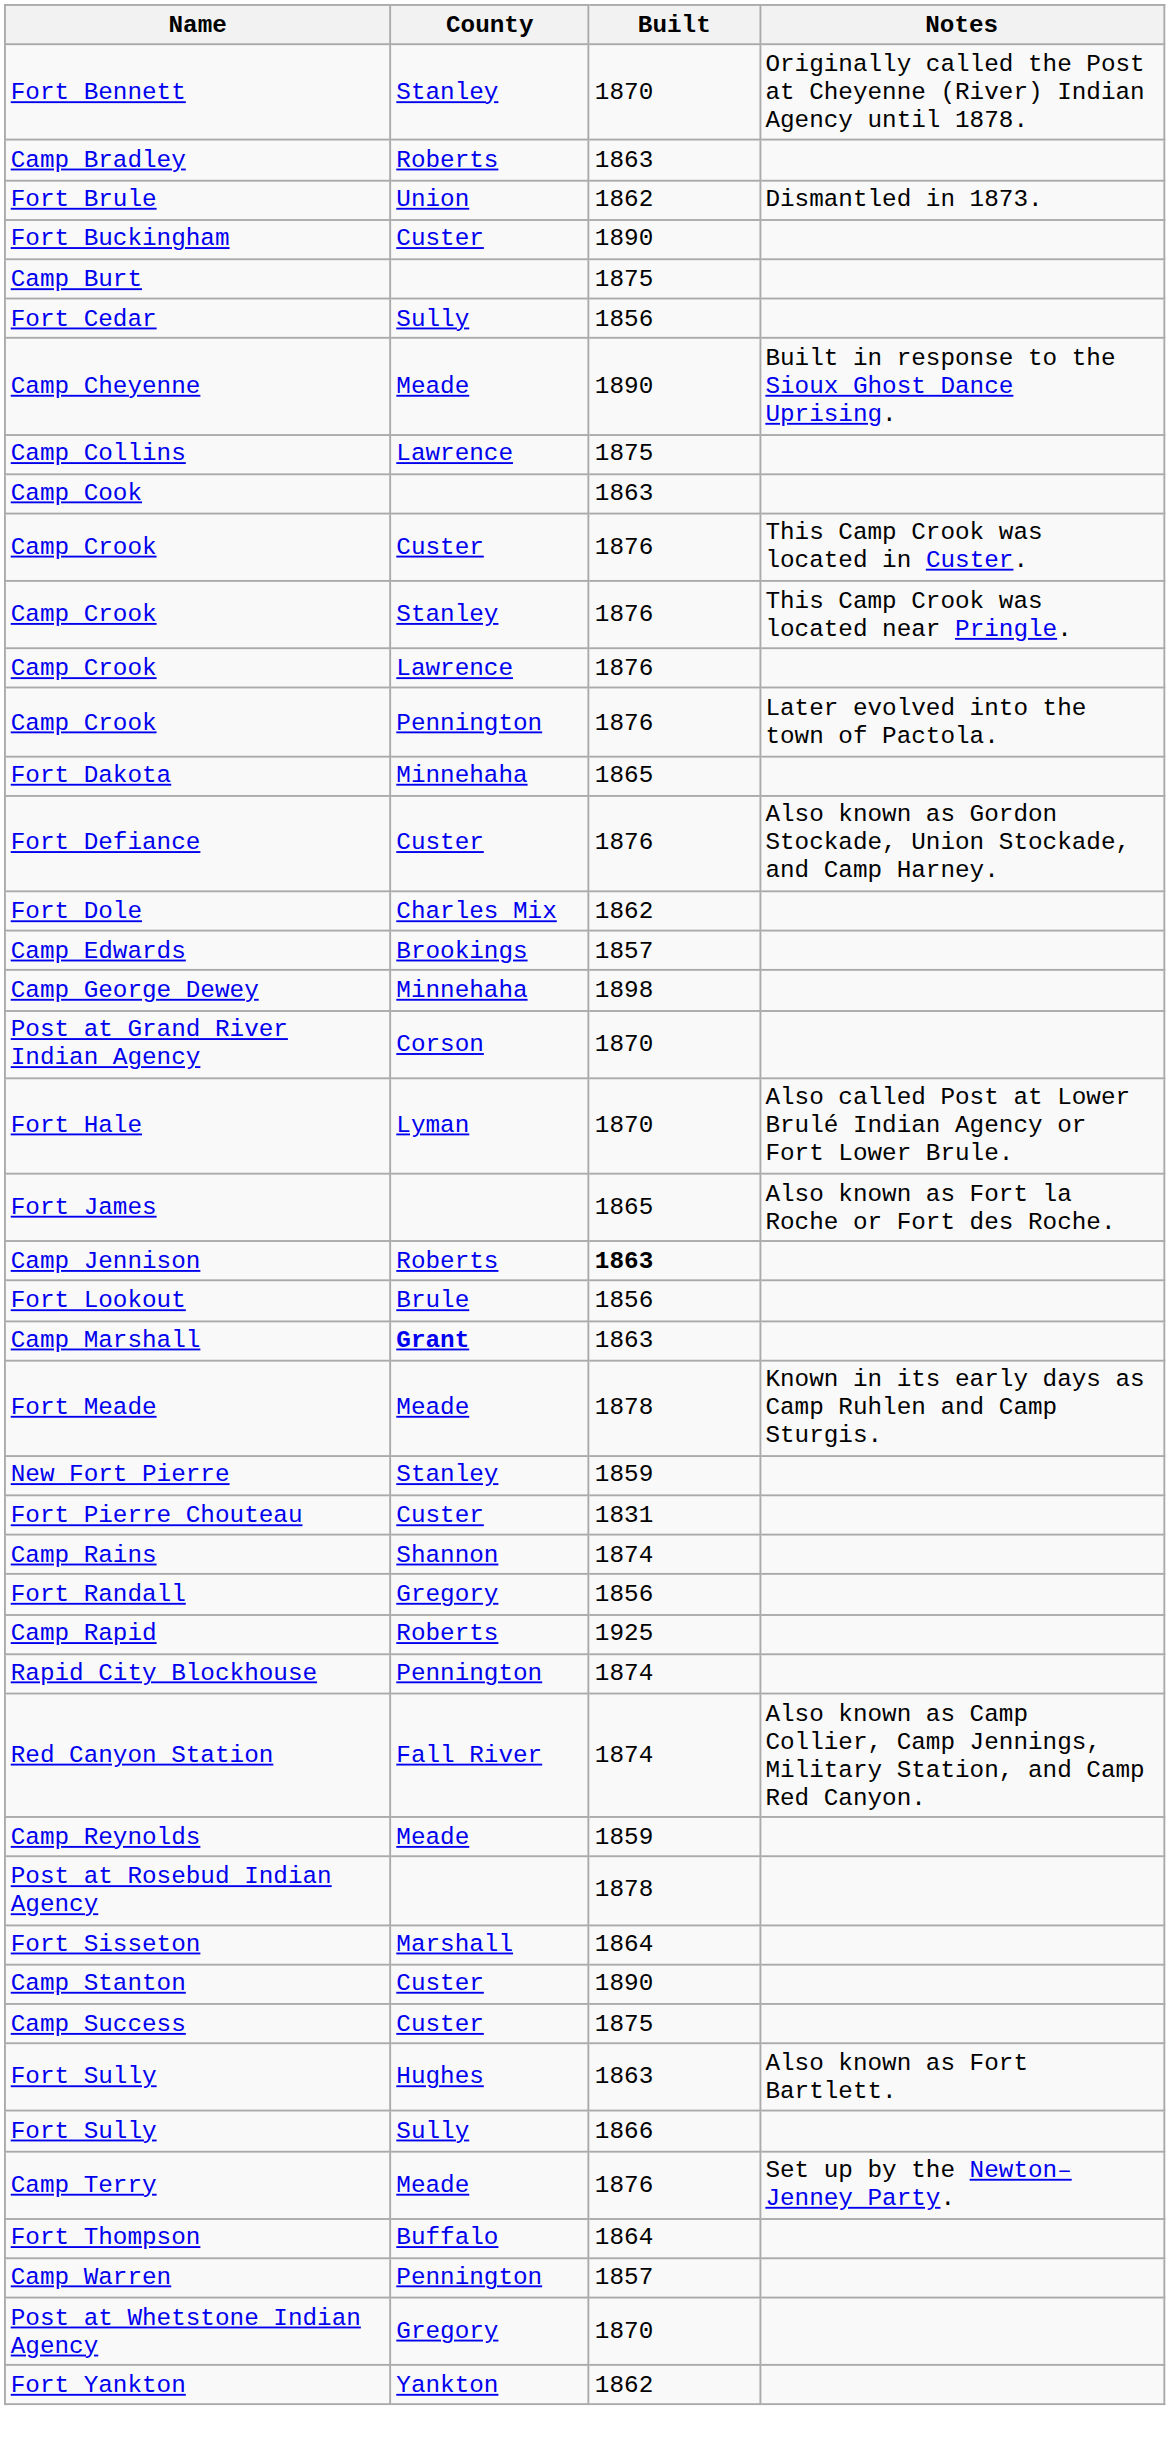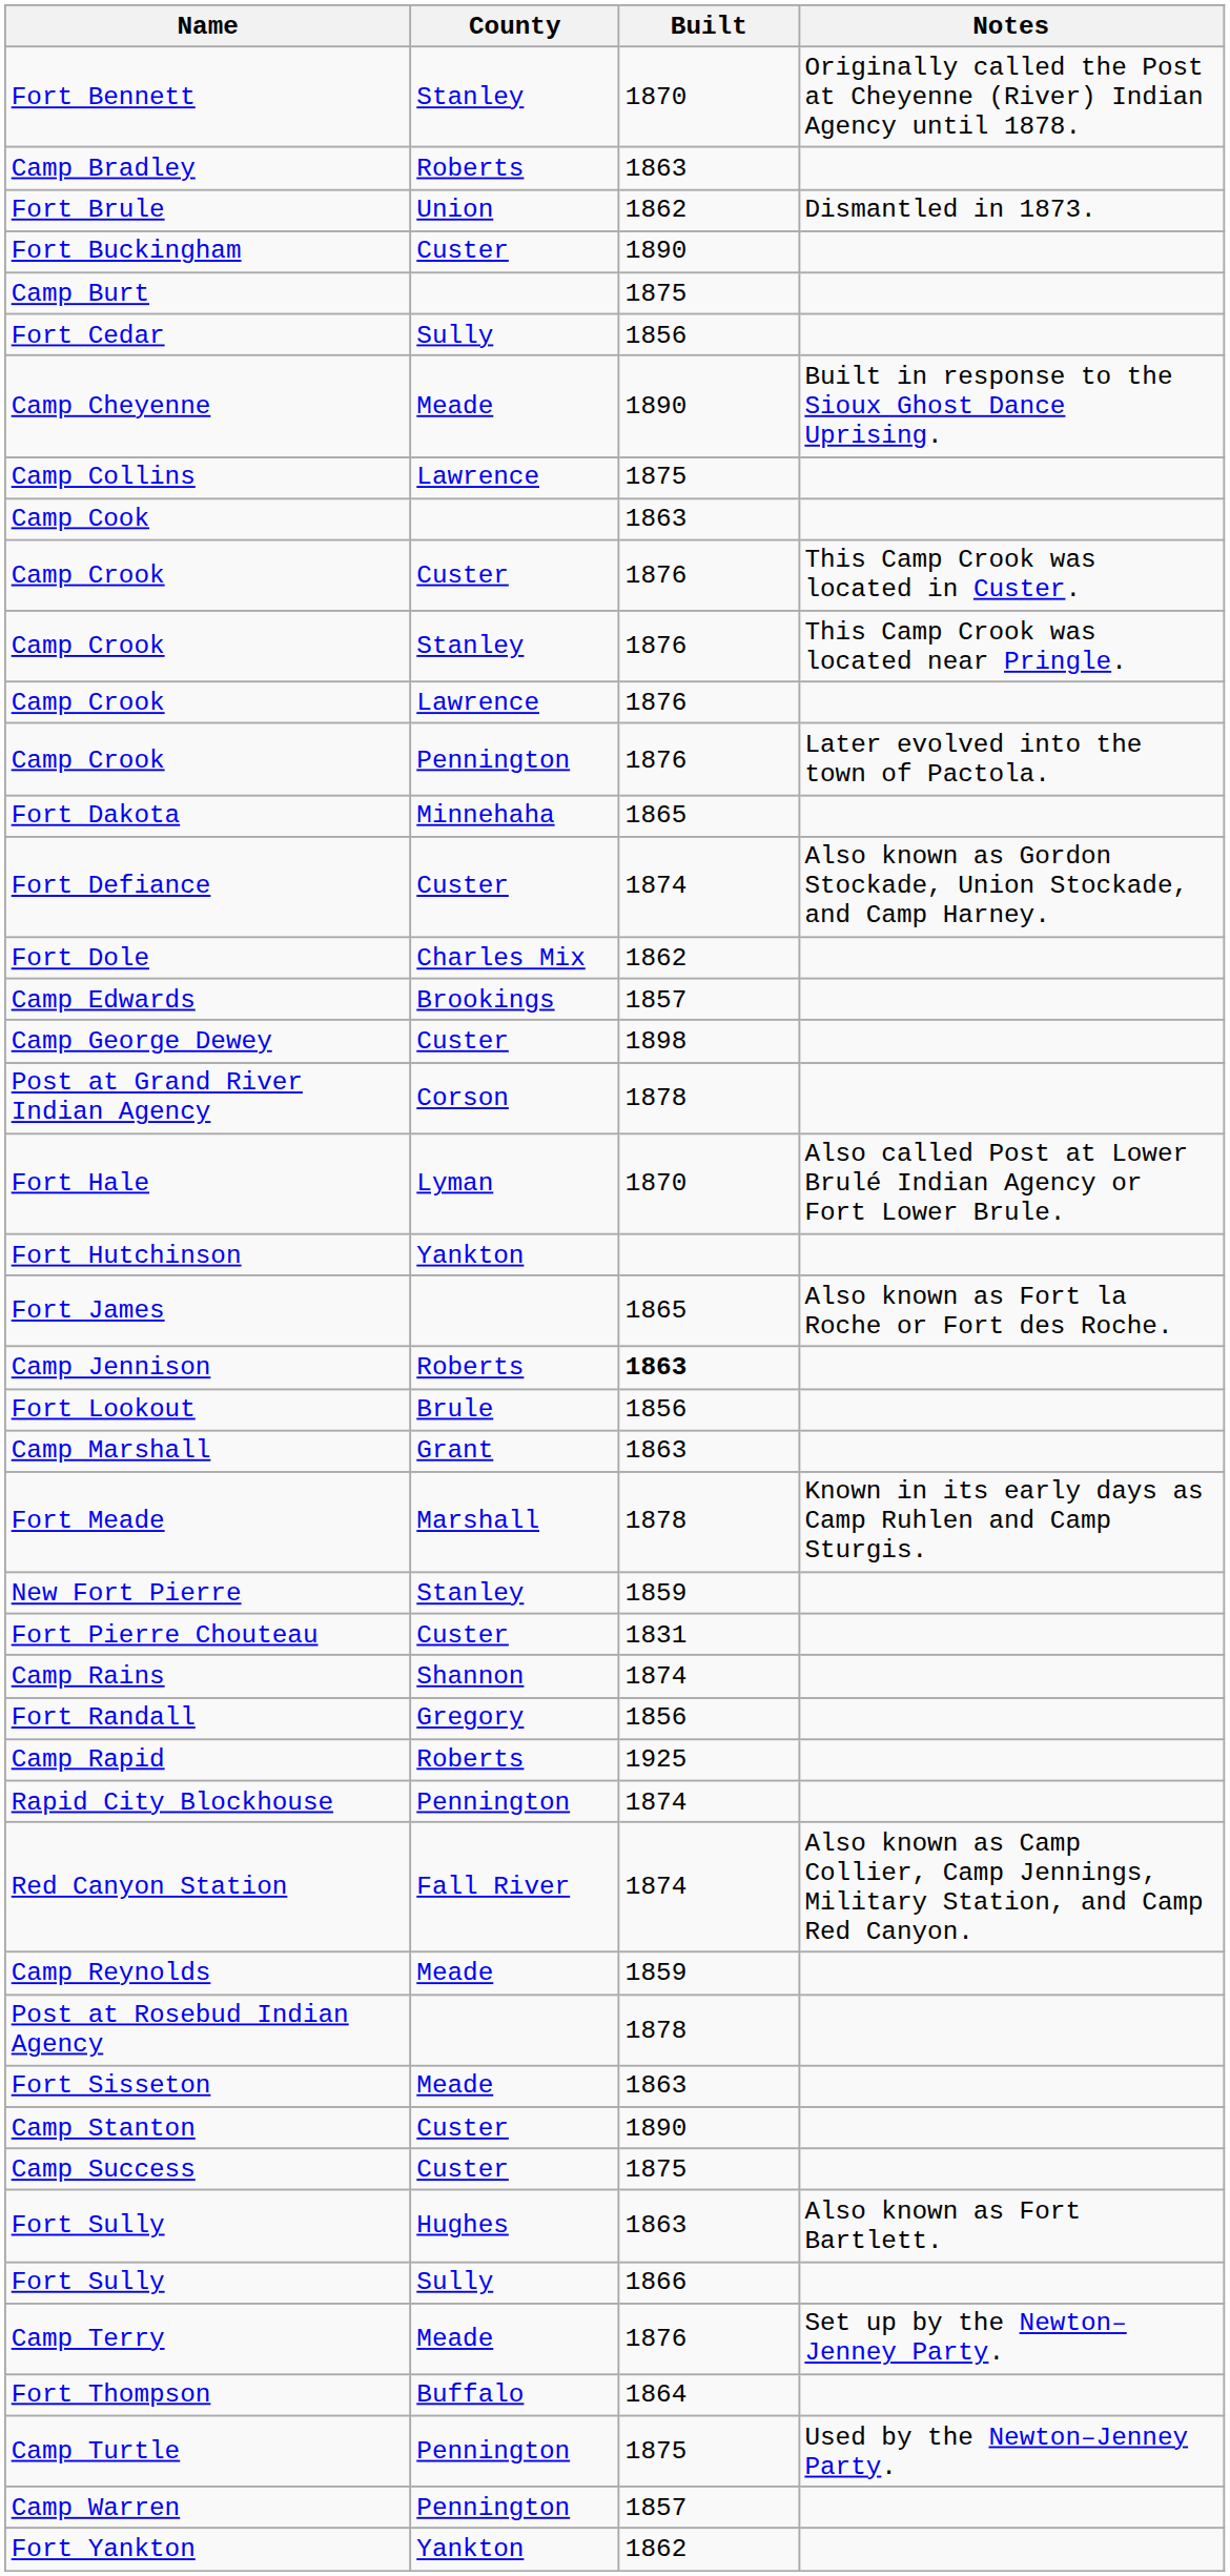 <table class="wikitable sortable">
 <tr>
 <th width= 200px class="unsortable">Name</th>
 <th width= 100px>County</th>
 <th width= 85px>Built</th>
 <th width= 210px class="unsortable">Notes</th>
 </tr>
 <tr>
 <td><a href='#'>Fort Bennett</a></td>
 <td><a href='#'>Stanley</a></td>
 <td>1870</td>
 <td>Originally called the Post at Cheyenne (River) Indian Agency until 1878.</td>
 </tr>
 <tr>
 <td><a href='#'>Camp Bradley</a></td>
 <td><a href='#'>Roberts</a></td>
 <td>1863</td>
 <td></td>
 </tr>
 <tr>
 <td><a href='#'>Fort Brule</a></td>
 <td><a href='#'>Union</a></td>
 <td>1862</td>
 <td>Dismantled in 1873.</td>
 </tr>
 <tr>
 <td><a href='#'>Fort Buckingham</a></td>
 <td><a href='#'>Custer</a></td>
 <td>1890</td>
 <td></td>
 </tr>
 <tr>
 <td><a href='#'>Camp Burt</a></td>
 <td></td>
 <td>1875</td>
 <td></td>
 </tr>
 <tr>
 <td><a href='#'>Fort Cedar</a></td>
 <td><a href='#'>Sully</a></td>
 <td>1856</td>
 <td></td>
 </tr>
 <tr>
 <td><a href='#'>Camp Cheyenne</a></td>
 <td><a href='#'>Meade</a></td>
 <td>1890</td>
 <td>Built in response to the <a href='#'>Sioux Ghost Dance Uprising</a>.</td>
 </tr>
 <tr>
 <td><a href='#'>Camp Collins</a></td>
 <td><a href='#'>Lawrence</a></td>
 <td>1875</td>
 <td></td>
 </tr>
 <tr>
 <td><a href='#'>Camp Cook</a></td>
 <td></td>
 <td>1863</td>
 <td></td>
 </tr>
 <tr>
 <td><a href='#'>Camp Crook</a></td>
 <td><a href='#'>Custer</a></td>
 <td>1876</td>
 <td>This Camp Crook was located in <a href='#'>Custer</a>.</td>
 </tr>
 <tr>
 <td><a href='#'>Camp Crook</a></td>
 <td><a href='#'>Stanley</a></td>
 <td>1876</td>
 <td>This Camp Crook was located near <a href='#'>Pringle</a>.</td>
 </tr>
 <tr>
 <td><a href='#'>Camp Crook</a></td>
 <td><a href='#'>Lawrence</a></td>
 <td>1876</td>
 <td></td>
 </tr>
 <tr>
 <td><a href='#'>Camp Crook</a></td>
 <td><a href='#'>Pennington</a></td>
 <td>1876</td>
 <td>Later evolved into the town of Pactola.</td>
 </tr>
 <tr>
 <td><a href='#'>Fort Dakota</a></td>
 <td><a href='#'>Minnehaha</a></td>
 <td>1865</td>
 <td></td>
 </tr>
 <tr>
 <td><a href='#'>Fort Defiance</a></td>
 <td><a href='#'>Custer</a></td>
-<td>1876</td>
+<td>1874</td>
 <td>Also known as Gordon Stockade, Union Stockade, and Camp Harney.</td>
 </tr>
 <tr>
 <td><a href='#'>Fort Dole</a></td>
 <td><a href='#'>Charles Mix</a></td>
 <td>1862</td>
 <td></td>
 </tr>
 <tr>
 <td><a href='#'>Camp Edwards</a></td>
 <td><a href='#'>Brookings</a></td>
 <td>1857</td>
 <td></td>
 </tr>
 <tr>
 <td><a href='#'>Camp George Dewey</a></td>
-<td><a href='#'>Minnehaha</a></td>
+<td><a href='#'>Custer</a></td>
 <td>1898</td>
 <td></td>
 </tr>
 <tr>
 <td><a href='#'>Post at Grand River Indian Agency</a></td>
 <td><a href='#'>Corson</a></td>
-<td>1870</td>
+<td>1878</td>
 <td></td>
 </tr>
 <tr>
 <td><a href='#'>Fort Hale</a></td>
 <td><a href='#'>Lyman</a></td>
 <td>1870</td>
 <td>Also called Post at Lower Brulé Indian Agency or Fort Lower Brule.</td>
+</tr>
+<tr>
+<td><a href='#'>Fort Hutchinson</a></td>
+<td><a href='#'>Yankton</a></td>
+<td></td>
+<td></td>
 </tr>
 <tr>
 <td><a href='#'>Fort James</a></td>
 <td></td>
 <td>1865</td>
 <td>Also known as Fort la Roche or Fort des Roche.</td>
 </tr>
 <tr>
 <td><a href='#'>Camp Jennison</a></td>
 <td><a href='#'>Roberts</a></td>
 <td><strong>1863</strong></td>
 <td></td>
 </tr>
 <tr>
 <td><a href='#'>Fort Lookout</a></td>
 <td><a href='#'>Brule</a></td>
 <td>1856</td>
 <td></td>
 </tr>
 <tr>
 <td><a href='#'>Camp Marshall</a></td>
-<td><strong><a href='#'>Grant</a></strong></td>
+<td><a href='#'>Grant</a></td>
 <td>1863</td>
 <td></td>
 </tr>
 <tr>
 <td><a href='#'>Fort Meade</a></td>
-<td><a href='#'>Meade</a></td>
+<td><a href='#'>Marshall</a></td>
 <td>1878</td>
 <td>Known in its early days as Camp Ruhlen and Camp Sturgis.</td>
 </tr>
 <tr>
 <td><a href='#'>New Fort Pierre</a></td>
 <td><a href='#'>Stanley</a></td>
 <td>1859</td>
 <td></td>
 </tr>
 <tr>
 <td><a href='#'>Fort Pierre Chouteau</a></td>
 <td><a href='#'>Custer</a></td>
 <td>1831</td>
 <td></td>
 </tr>
 <tr>
 <td><a href='#'>Camp Rains</a></td>
 <td><a href='#'>Shannon</a></td>
 <td>1874</td>
 <td></td>
 </tr>
 <tr>
 <td><a href='#'>Fort Randall</a></td>
 <td><a href='#'>Gregory</a></td>
 <td>1856</td>
 <td></td>
 </tr>
 <tr>
 <td><a href='#'>Camp Rapid</a></td>
 <td><a href='#'>Roberts</a></td>
 <td>1925</td>
 <td></td>
 </tr>
 <tr>
 <td><a href='#'>Rapid City Blockhouse</a></td>
 <td><a href='#'>Pennington</a></td>
 <td>1874</td>
 <td></td>
 </tr>
 <tr>
 <td><a href='#'>Red Canyon Station</a></td>
 <td><a href='#'>Fall River</a></td>
 <td>1874</td>
 <td>Also known as Camp Collier, Camp Jennings, Military Station, and Camp Red Canyon.</td>
 </tr>
 <tr>
 <td><a href='#'>Camp Reynolds</a></td>
 <td><a href='#'>Meade</a></td>
 <td>1859</td>
 <td></td>
 </tr>
 <tr>
 <td><a href='#'>Post at Rosebud Indian Agency</a></td>
 <td></td>
 <td>1878</td>
 <td></td>
 </tr>
 <tr>
 <td><a href='#'>Fort Sisseton</a></td>
-<td><a href='#'>Marshall</a></td>
-<td>1864</td>
+<td><a href='#'>Meade</a></td>
+<td>1863</td>
 <td></td>
 </tr>
 <tr>
 <td><a href='#'>Camp Stanton</a></td>
 <td><a href='#'>Custer</a></td>
 <td>1890</td>
 <td></td>
 </tr>
 <tr>
 <td><a href='#'>Camp Success</a></td>
 <td><a href='#'>Custer</a></td>
 <td>1875</td>
 <td></td>
 </tr>
 <tr>
 <td><a href='#'>Fort Sully</a></td>
 <td><a href='#'>Hughes</a></td>
 <td>1863</td>
 <td>Also known as Fort Bartlett.</td>
 </tr>
 <tr>
 <td><a href='#'>Fort Sully</a></td>
 <td><a href='#'>Sully</a></td>
 <td>1866</td>
 <td></td>
 </tr>
 <tr>
 <td><a href='#'>Camp Terry</a></td>
 <td><a href='#'>Meade</a></td>
 <td>1876</td>
 <td>Set up by the <a href='#'>Newton–Jenney Party</a>.</td>
 </tr>
 <tr>
 <td><a href='#'>Fort Thompson</a></td>
 <td><a href='#'>Buffalo</a></td>
 <td>1864</td>
 <td></td>
 </tr>
 <tr>
+<td><a href='#'>Camp Turtle</a></td>
+<td><a href='#'>Pennington</a></td>
+<td>1875</td>
+<td>Used by the <a href='#'>Newton–Jenney Party</a>.</td>
+</tr>
+<tr>
 <td><a href='#'>Camp Warren</a></td>
 <td><a href='#'>Pennington</a></td>
 <td>1857</td>
-<td></td>
-</tr>
-<tr>
-<td><a href='#'>Post at Whetstone Indian Agency</a></td>
-<td><a href='#'>Gregory</a></td>
-<td>1870</td>
 <td></td>
 </tr>
 <tr>
 <td><a href='#'>Fort Yankton</a></td>
 <td><a href='#'>Yankton</a></td>
 <td>1862</td>
 <td></td>
 </tr>
 </table>
